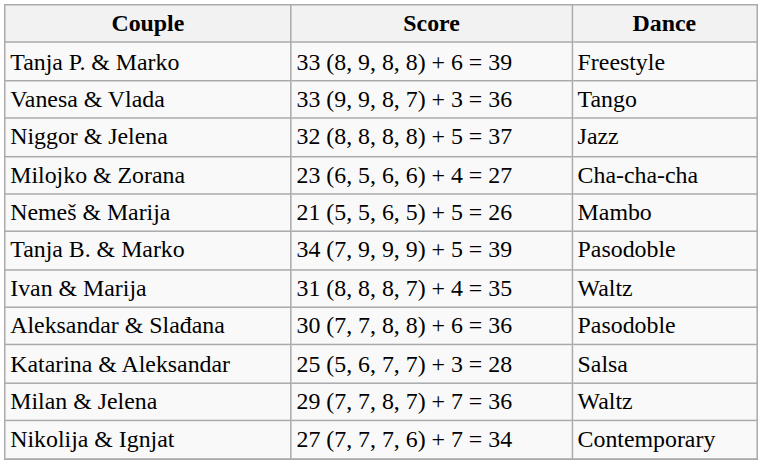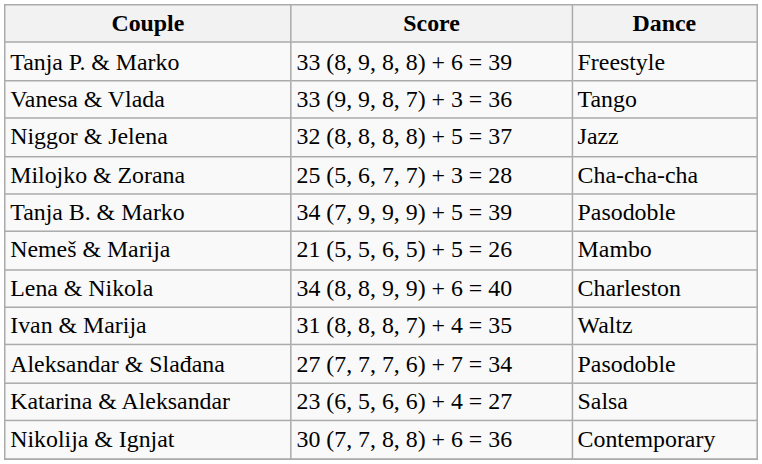 <table class="wikitable" style="width:40%;">
 <tr>
 <th>Couple</th>
 <th>Score</th>
 <th>Dance</th>
 </tr>
 <tr>
 <td>Tanja P. & Marko</td>
 <td>33 (8, 9, 8, 8) + 6 = 39</td>
 <td>Freestyle</td>
 </tr>
 <tr>
 <td>Vanesa & Vlada</td>
 <td>33 (9, 9, 8, 7) + 3 = 36</td>
 <td>Tango</td>
 </tr>
 <tr>
 <td>Niggor & Jelena</td>
 <td>32 (8, 8, 8, 8) + 5 = 37</td>
 <td>Jazz</td>
 </tr>
 <tr>
 <td>Milojko & Zorana</td>
-<td>23 (6, 5, 6, 6) + 4 = 27</td>
+<td>25 (5, 6, 7, 7) + 3 = 28</td>
 <td>Cha-cha-cha</td>
+</tr>
+<tr>
+<td>Tanja B. & Marko</td>
+<td>34 (7, 9, 9, 9) + 5 = 39</td>
+<td>Pasodoble</td>
 </tr>
 <tr>
 <td>Nemeš & Marija</td>
 <td>21 (5, 5, 6, 5) + 5 = 26</td>
 <td>Mambo</td>
 </tr>
 <tr>
-<td>Tanja B. & Marko</td>
-<td>34 (7, 9, 9, 9) + 5 = 39</td>
-<td>Pasodoble</td>
+<td>Lena & Nikola</td>
+<td>34 (8, 8, 9, 9) + 6 = 40</td>
+<td>Charleston</td>
 </tr>
 <tr>
 <td>Ivan & Marija</td>
 <td>31 (8, 8, 8, 7) + 4 = 35</td>
 <td>Waltz</td>
 </tr>
 <tr>
 <td>Aleksandar & Slađana</td>
-<td>30 (7, 7, 8, 8) + 6 = 36</td>
+<td>27 (7, 7, 7, 6) + 7 = 34</td>
 <td>Pasodoble</td>
 </tr>
 <tr>
 <td>Katarina & Aleksandar</td>
-<td>25 (5, 6, 7, 7) + 3 = 28</td>
+<td>23 (6, 5, 6, 6) + 4 = 27</td>
 <td>Salsa</td>
 </tr>
 <tr>
-<td>Milan & Jelena</td>
-<td>29 (7, 7, 8, 7) + 7 = 36</td>
-<td>Waltz</td>
-</tr>
-<tr>
 <td>Nikolija & Ignjat</td>
-<td>27 (7, 7, 7, 6) + 7 = 34</td>
+<td>30 (7, 7, 8, 8) + 6 = 36</td>
 <td>Contemporary</td>
 </tr>
 <tr>
 </tr>
 </table>
